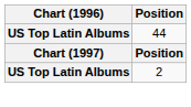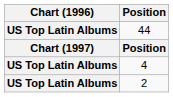 <table class="wikitable sortable plainrowheaders" style="text-align:center;">
 <tr>
 <th scope="col">Chart (1996)</th>
 <th scope="col">Position</th>
 </tr>
 <tr>
 <th scope="row">US Top Latin Albums</th>
 <td>44</td>
 </tr>
 <tr>
 <th scope="col">Chart (1997)</th>
 <th scope="col">Position</th>
 </tr>
 <tr>
 <th scope="row">US Top Latin Albums</th>
+<td>4</td>
+</tr>
+<tr>
+<th scope="row">US Top Latin Albums</th>
 <td>2</td>
 </tr>
 </table>
